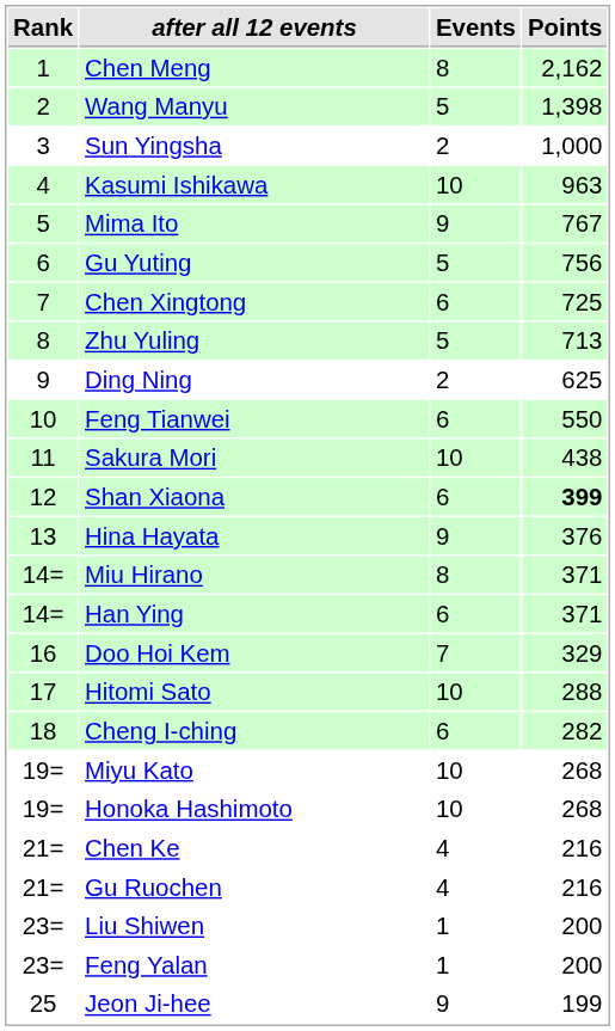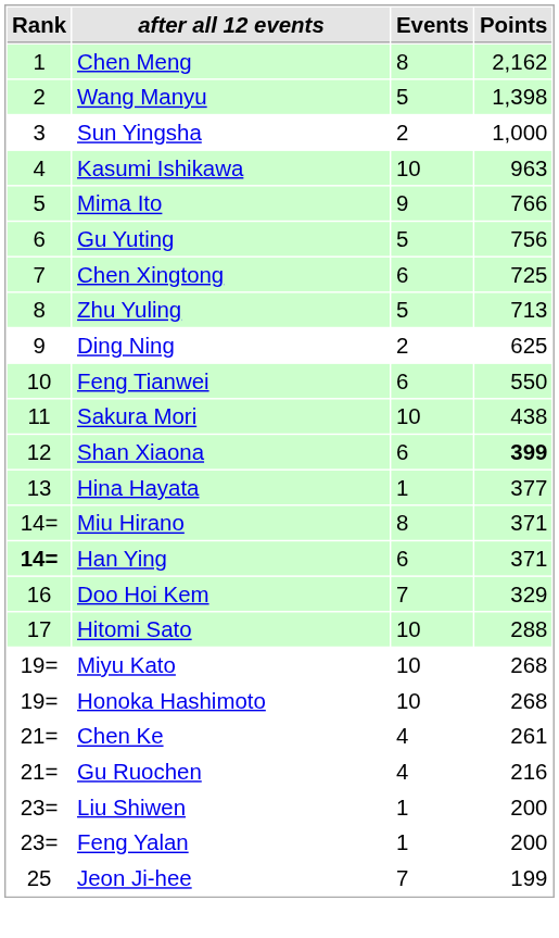 <table cellspacing="1" cellpadding="3" style="border:1px solid #aaa; font-size:90%;">
 <tr style="background:#e4e4e4;">
 <th style="border-bottom:1px solid #aaa; width:10px;">Rank</th>
 <th style="border-bottom:1px solid #aaa; width:200px; white-space:nowrap;"><em>after all 12 events</em></th>
 <th style="border-bottom:1px solid #aaa; width:20px;">Events</th>
 <th style="border-bottom:1px solid #aaa; width:20px;">Points</th>
 </tr>
 <tr bgcolor="#ccffcc">
 <td style="text-align:center;">1</td>
 <td> <a href='#'>Chen Meng</a></td>
 <td>8</td>
 <td align="right">2,162</td>
 </tr>
 <tr bgcolor="#ccffcc">
 <td style="text-align:center;">2</td>
 <td> <a href='#'>Wang Manyu</a></td>
 <td>5</td>
 <td align="right">1,398</td>
 </tr>
 <tr bgcolor="#ffffff">
 <td style="text-align:center;">3</td>
 <td> <a href='#'>Sun Yingsha</a></td>
 <td>2</td>
 <td align="right">1,000</td>
 </tr>
 <tr bgcolor="#ccffcc">
 <td style="text-align:center;">4</td>
 <td> <a href='#'>Kasumi Ishikawa</a></td>
 <td>10</td>
 <td align="right">963</td>
 </tr>
 <tr bgcolor="#ccffcc">
 <td style="text-align:center;">5</td>
 <td> <a href='#'>Mima Ito</a></td>
 <td>9</td>
-<td align="right">767</td>
+<td align="right">766</td>
 </tr>
 <tr bgcolor="#ccffcc">
 <td style="text-align:center;">6</td>
 <td> <a href='#'>Gu Yuting</a></td>
 <td>5</td>
 <td align="right">756</td>
 </tr>
 <tr bgcolor="#ccffcc">
 <td style="text-align:center;">7</td>
 <td> <a href='#'>Chen Xingtong</a></td>
 <td>6</td>
 <td align="right">725</td>
 </tr>
 <tr bgcolor="#ccffcc">
 <td style="text-align:center;">8</td>
 <td> <a href='#'>Zhu Yuling</a></td>
 <td>5</td>
 <td align="right">713</td>
 </tr>
 <tr bgcolor="#ffffff">
 <td style="text-align:center;">9</td>
 <td> <a href='#'>Ding Ning</a></td>
 <td>2</td>
 <td align="right">625</td>
 </tr>
 <tr bgcolor="#ccffcc">
 <td style="text-align:center;">10</td>
 <td> <a href='#'>Feng Tianwei</a></td>
 <td>6</td>
 <td align="right">550</td>
 </tr>
 <tr bgcolor="#ccffcc">
 <td style="text-align:center;">11</td>
 <td> <a href='#'>Sakura Mori</a></td>
 <td>10</td>
 <td align="right">438</td>
 </tr>
 <tr bgcolor="#ccffcc">
 <td style="text-align:center;">12</td>
 <td> <a href='#'>Shan Xiaona</a></td>
 <td>6</td>
 <td align="right"><strong>399</strong></td>
 </tr>
 <tr bgcolor="#ccffcc">
 <td style="text-align:center;">13</td>
 <td> <a href='#'>Hina Hayata</a></td>
-<td>9</td>
-<td align="right">376</td>
+<td>1</td>
+<td align="right">377</td>
 </tr>
 <tr bgcolor="#ccffcc">
 <td style="text-align:center;">14=</td>
 <td> <a href='#'>Miu Hirano</a></td>
 <td>8</td>
 <td align="right">371</td>
 </tr>
 <tr bgcolor="#ccffcc">
-<td style="text-align:center;">14=</td>
+<td style="text-align:center;"><strong>14=</strong></td>
 <td> <a href='#'>Han Ying</a></td>
 <td>6</td>
 <td align="right">371</td>
 </tr>
 <tr bgcolor="#ccffcc">
 <td style="text-align:center;">16</td>
 <td> <a href='#'>Doo Hoi Kem</a></td>
 <td>7</td>
 <td align="right">329</td>
 </tr>
 <tr bgcolor="#ccffcc">
 <td style="text-align:center;">17</td>
 <td> <a href='#'>Hitomi Sato</a></td>
 <td>10</td>
 <td align="right">288</td>
-</tr>
-<tr bgcolor="#ccffcc">
-<td style="text-align:center;">18</td>
-<td> <a href='#'>Cheng I-ching</a></td>
-<td>6</td>
-<td align="right">282</td>
 </tr>
 <tr bgcolor="#ffffff">
 <td style="text-align:center;">19=</td>
 <td> <a href='#'>Miyu Kato</a></td>
 <td>10</td>
 <td align="right">268</td>
 </tr>
 <tr bgcolor="#ffffff">
 <td style="text-align:center;">19=</td>
 <td> <a href='#'>Honoka Hashimoto</a></td>
 <td>10</td>
 <td align="right">268</td>
 </tr>
 <tr bgcolor="#ffffff">
 <td style="text-align:center;">21=</td>
 <td> <a href='#'>Chen Ke</a></td>
 <td>4</td>
-<td align="right">216</td>
+<td align="right">261</td>
 </tr>
 <tr bgcolor="#ffffff">
 <td style="text-align:center;">21=</td>
 <td> <a href='#'>Gu Ruochen</a></td>
 <td>4</td>
 <td align="right">216</td>
 </tr>
 <tr bgcolor="#ffffff">
 <td style="text-align:center;">23=</td>
 <td> <a href='#'>Liu Shiwen</a></td>
 <td>1</td>
 <td align="right">200</td>
 </tr>
 <tr bgcolor="#ffffff">
 <td style="text-align:center;">23=</td>
 <td> <a href='#'>Feng Yalan</a></td>
 <td>1</td>
 <td align="right">200</td>
 </tr>
 <tr bgcolor="#ffffff">
 <td style="text-align:center;">25</td>
 <td> <a href='#'>Jeon Ji-hee</a></td>
-<td>9</td>
+<td>7</td>
 <td align="right">199</td>
 </tr>
 </table>
